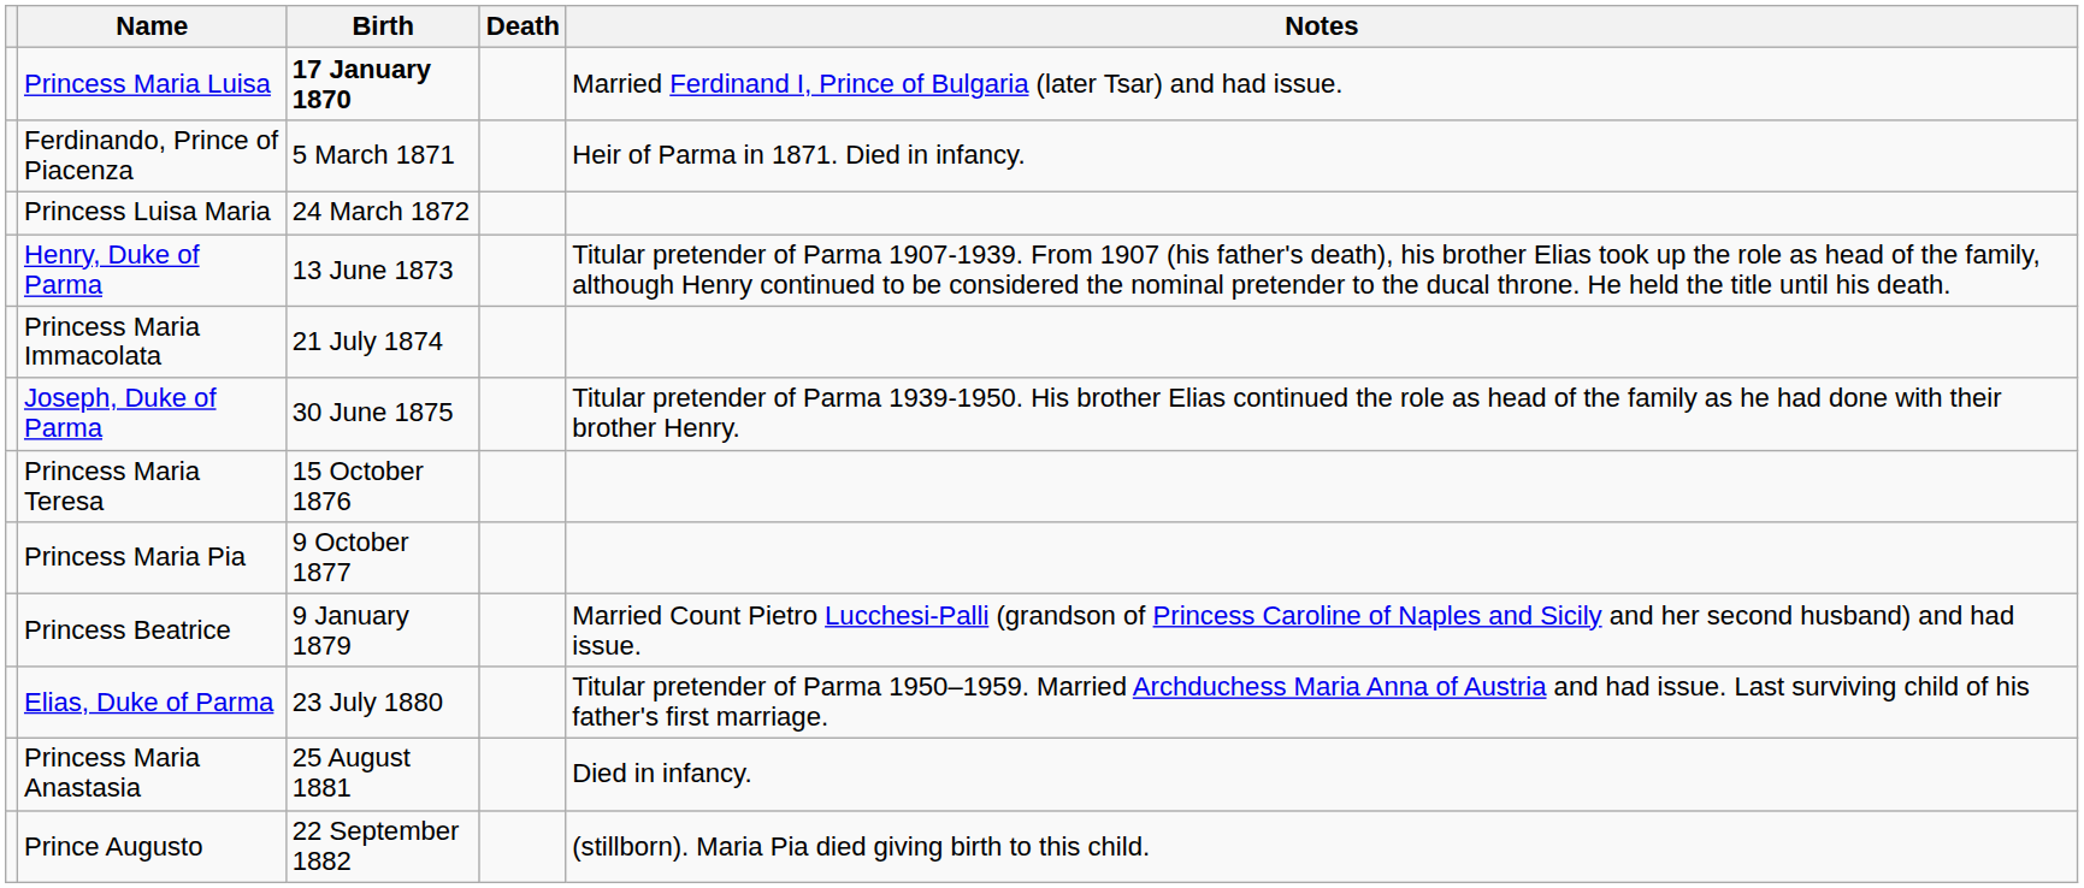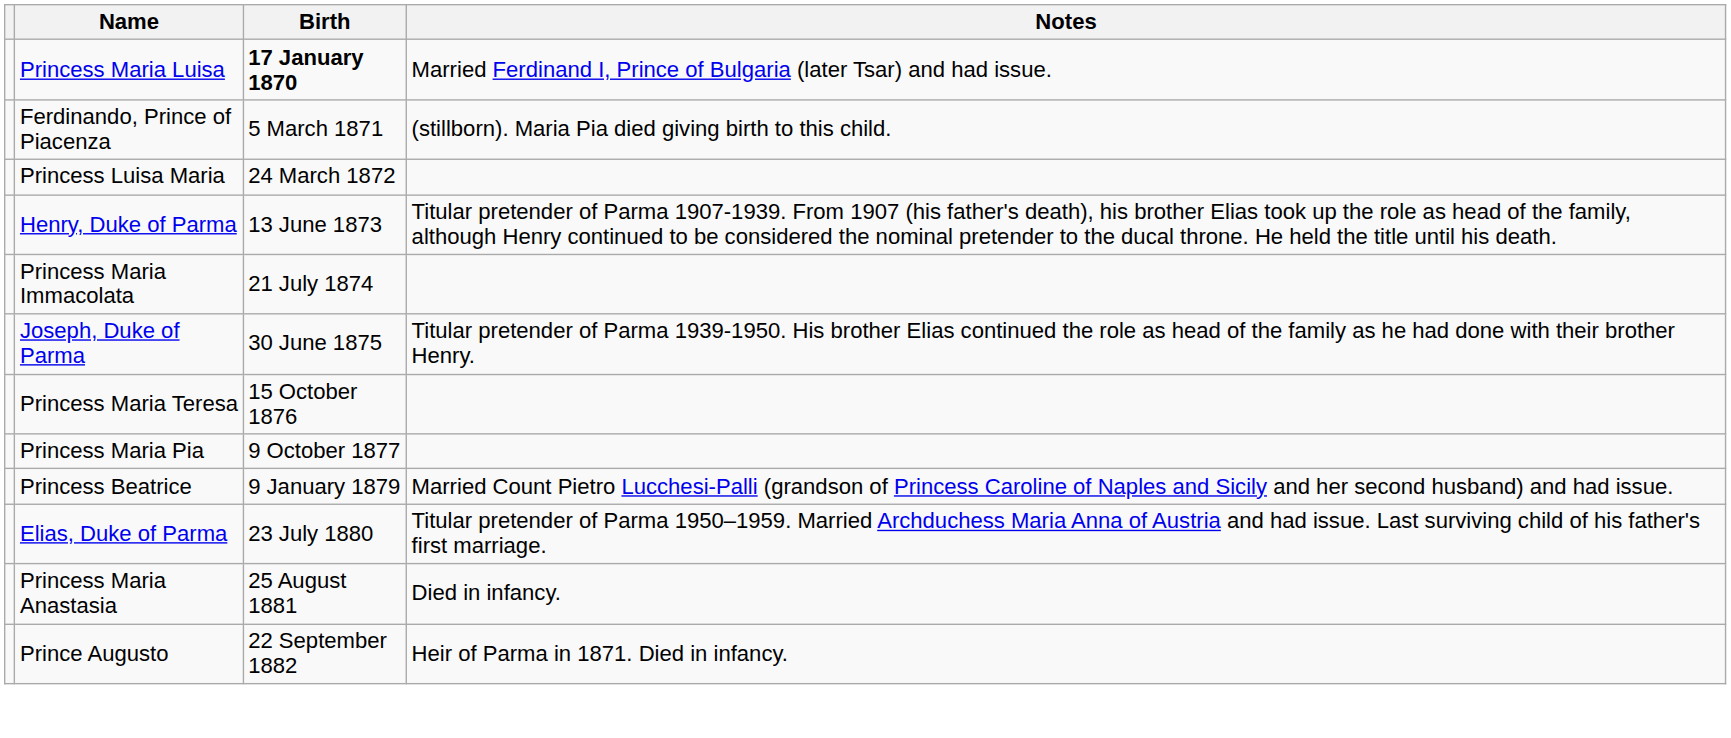 <table class="wikitable">
 <tr>
 <th></th>
 <th>Name</th>
 <th>Birth</th>
-<th>Death</th>
 <th>Notes</th>
 </tr>
 <tr>
 <td></td>
 <td><a href='#'>Princess Maria Luisa</a></td>
 <td><strong>17 January 1870</strong></td>
-<td></td>
 <td>Married <a href='#'>Ferdinand I, Prince of Bulgaria</a> (later Tsar) and had issue.</td>
 </tr>
 <tr>
 <td></td>
 <td>Ferdinando, Prince of Piacenza</td>
 <td>5 March 1871</td>
-<td></td>
-<td>Heir of Parma in 1871. Died in infancy.</td>
+<td>(stillborn). Maria Pia died giving birth to this child.</td>
 </tr>
 <tr>
 <td></td>
 <td>Princess Luisa Maria</td>
 <td>24 March 1872</td>
 <td></td>
-<td></td>
 </tr>
 <tr>
 <td></td>
 <td><a href='#'>Henry, Duke of Parma</a></td>
 <td>13 June 1873</td>
-<td></td>
 <td>Titular pretender of Parma 1907-1939. From 1907 (his father's death), his brother Elias took up the role as head of the family, although Henry continued to be considered the nominal pretender to the ducal throne. He held the title until his death.</td>
 </tr>
 <tr>
 <td></td>
 <td>Princess Maria Immacolata</td>
 <td>21 July 1874</td>
 <td></td>
-<td></td>
 </tr>
 <tr>
 <td></td>
 <td><a href='#'>Joseph, Duke of Parma</a></td>
 <td>30 June 1875</td>
-<td></td>
 <td>Titular pretender of Parma 1939-1950. His brother Elias continued the role as head of the family as he had done with their brother Henry.</td>
 </tr>
 <tr>
 <td></td>
 <td>Princess Maria Teresa</td>
 <td>15 October 1876</td>
 <td></td>
-<td></td>
 </tr>
 <tr>
 <td></td>
 <td>Princess Maria Pia</td>
 <td>9 October 1877</td>
 <td></td>
-<td></td>
 </tr>
 <tr>
 <td></td>
 <td>Princess Beatrice</td>
 <td>9 January 1879</td>
-<td></td>
 <td>Married Count Pietro <a href='#'>Lucchesi-Palli</a> (grandson of <a href='#'>Princess Caroline of Naples and Sicily</a> and her second husband) and had issue.</td>
 </tr>
 <tr>
 <td></td>
 <td><a href='#'>Elias, Duke of Parma</a></td>
 <td>23 July 1880</td>
-<td></td>
 <td>Titular pretender of Parma 1950–1959. Married <a href='#'>Archduchess Maria Anna of Austria</a> and had issue. Last surviving child of his father's first marriage.</td>
 </tr>
 <tr>
 <td></td>
 <td>Princess Maria Anastasia</td>
 <td>25 August 1881</td>
-<td></td>
 <td>Died in infancy.</td>
 </tr>
 <tr>
 <td></td>
 <td>Prince Augusto</td>
 <td>22 September 1882</td>
-<td></td>
-<td>(stillborn). Maria Pia died giving birth to this child.</td>
+<td>Heir of Parma in 1871. Died in infancy.</td>
 </tr>
 </table>
